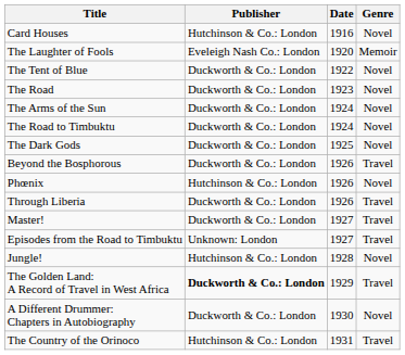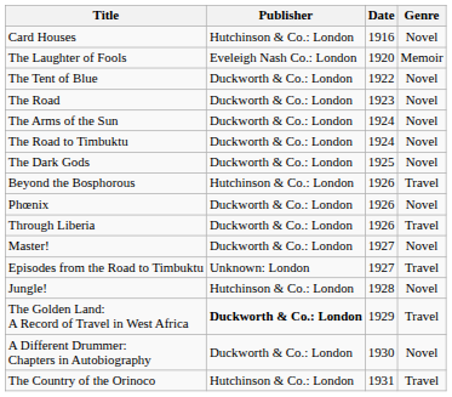 <table class="wikitable">
 <tr>
 <th>Title</th>
 <th>Publisher</th>
 <th>Date</th>
 <th>Genre</th>
 </tr>
 <tr>
 <td>Card Houses</td>
 <td>Hutchinson & Co.: London</td>
 <td align="center">1916</td>
 <td align="center">Novel</td>
 </tr>
 <tr>
 <td>The Laughter of Fools</td>
 <td>Eveleigh Nash Co.: London</td>
 <td align="center">1920</td>
 <td align="center">Memoir</td>
 </tr>
 <tr>
 <td>The Tent of Blue</td>
 <td>Duckworth & Co.: London</td>
 <td align="center">1922</td>
 <td align="center">Novel</td>
 </tr>
 <tr>
 <td>The Road</td>
 <td>Duckworth & Co.: London</td>
 <td align="center">1923</td>
 <td align="center">Novel</td>
 </tr>
 <tr>
 <td>The Arms of the Sun</td>
 <td>Duckworth & Co.: London</td>
 <td align="center">1924</td>
 <td align="center">Novel</td>
 </tr>
 <tr>
 <td>The Road to Timbuktu</td>
 <td>Duckworth & Co.: London</td>
 <td align="center">1924</td>
 <td align="center">Novel</td>
 </tr>
 <tr>
 <td>The Dark Gods</td>
 <td>Duckworth & Co.: London</td>
 <td align="center">1925</td>
 <td align="center">Novel</td>
 </tr>
 <tr>
 <td>Beyond the Bosphorous</td>
-<td>Duckworth & Co.: London</td>
+<td>Hutchinson & Co.: London</td>
 <td align="center">1926</td>
 <td align="center">Travel</td>
 </tr>
 <tr>
 <td>Phœnix</td>
-<td>Hutchinson & Co.: London</td>
+<td>Duckworth & Co.: London</td>
 <td align="center">1926</td>
 <td align="center">Novel</td>
 </tr>
 <tr>
 <td>Through Liberia</td>
 <td>Duckworth & Co.: London</td>
 <td align="center">1926</td>
 <td align="center">Travel</td>
 </tr>
 <tr>
 <td>Master!</td>
 <td>Duckworth & Co.: London</td>
 <td align="center">1927</td>
-<td align="center">Travel</td>
+<td align="center">Novel</td>
 </tr>
 <tr>
 <td>Episodes from the Road to Timbuktu</td>
 <td>Unknown: London</td>
 <td align="center">1927</td>
 <td align="center">Travel</td>
 </tr>
 <tr>
 <td>Jungle!</td>
 <td>Hutchinson & Co.: London</td>
 <td align="center">1928</td>
 <td align="center">Novel</td>
 </tr>
 <tr>
 <td>The Golden Land:<br>A Record of Travel in West Africa</td>
 <td><strong>Duckworth & Co.: London</strong></td>
 <td align="center">1929</td>
 <td align="center">Travel</td>
 </tr>
 <tr>
 <td>A Different Drummer:<br>Chapters in Autobiography</td>
 <td>Duckworth & Co.: London</td>
 <td align="center">1930</td>
 <td align="center">Novel</td>
 </tr>
 <tr>
 <td>The Country of the Orinoco</td>
 <td>Hutchinson & Co.: London</td>
 <td align="center">1931</td>
 <td align="center">Travel</td>
 </tr>
 </table>
